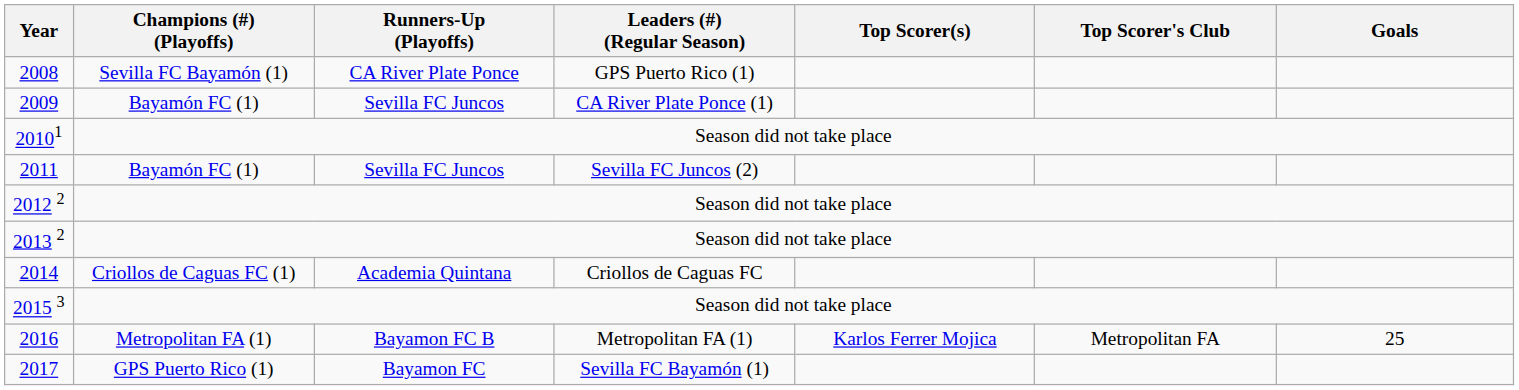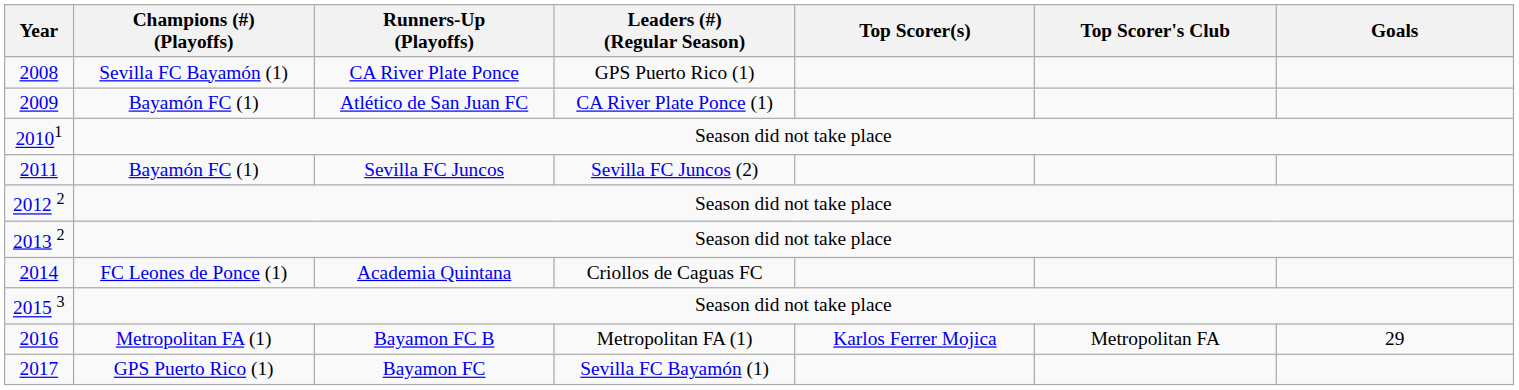 <table class="wikitable" style="text-align:center;font-size:100%;">
 <tr>
 <th style="width:50px;">Year</th>
 <th style="width:200px;">Champions (#) <br> (Playoffs)</th>
 <th style="width:200px;">Runners-Up <br> (Playoffs)</th>
 <th style="width:200px;">Leaders (#)<br> (Regular Season)</th>
 <th style="width:200px;">Top Scorer(s)</th>
 <th style="width:200px;">Top Scorer's Club</th>
 <th style="width:200px;">Goals</th>
 </tr>
 <tr>
 <td><a href='#'>2008</a></td>
 <td><a href='#'>Sevilla FC Bayamón</a> (1)</td>
 <td><a href='#'>CA River Plate Ponce</a></td>
 <td>GPS Puerto Rico (1)</td>
 <td></td>
 <td></td>
 <td></td>
 </tr>
 <tr>
 <td><a href='#'>2009</a></td>
 <td><a href='#'>Bayamón FC</a> (1)</td>
-<td><a href='#'>Sevilla FC Juncos</a></td>
+<td><a href='#'>Atlético de San Juan FC</a></td>
 <td><a href='#'>CA River Plate Ponce</a> (1)</td>
 <td></td>
 <td></td>
 <td></td>
 </tr>
 <tr>
 <td><a href='#'>2010</a><sup>1</sup></td>
 <td colspan="6">Season did not take place</td>
 </tr>
 <tr>
 <td><a href='#'>2011</a></td>
 <td><a href='#'>Bayamón FC</a> (1)</td>
 <td><a href='#'>Sevilla FC Juncos</a></td>
 <td><a href='#'>Sevilla FC Juncos</a> (2)</td>
 <td></td>
 <td></td>
 <td></td>
 </tr>
 <tr>
 <td><a href='#'>2012</a> <sup>2</sup></td>
 <td colspan="6">Season did not take place</td>
 </tr>
 <tr>
 <td><a href='#'>2013</a> <sup>2</sup></td>
 <td colspan="6">Season did not take place</td>
 </tr>
 <tr>
 <td><a href='#'>2014</a></td>
-<td><a href='#'>Criollos de Caguas FC</a> (1)</td>
+<td><a href='#'>FC Leones de Ponce</a> (1)</td>
 <td><a href='#'>Academia Quintana</a></td>
 <td>Criollos de Caguas FC</td>
 <td></td>
 <td></td>
 <td></td>
 </tr>
 <tr>
 <td><a href='#'>2015</a> <sup>3</sup></td>
 <td colspan="6">Season did not take place</td>
 </tr>
 <tr>
 <td><a href='#'>2016</a></td>
 <td><a href='#'>Metropolitan FA</a> (1)</td>
 <td><a href='#'>Bayamon FC B</a></td>
 <td>Metropolitan FA (1)</td>
 <td><a href='#'>Karlos Ferrer Mojica</a></td>
 <td>Metropolitan FA</td>
-<td>25</td>
+<td>29</td>
 </tr>
 <tr>
 <td><a href='#'>2017</a></td>
 <td><a href='#'>GPS Puerto Rico</a> (1)</td>
 <td><a href='#'>Bayamon FC</a></td>
 <td><a href='#'>Sevilla FC Bayamón</a> (1)</td>
 <td></td>
 <td></td>
 <td></td>
 </tr>
 </table>
